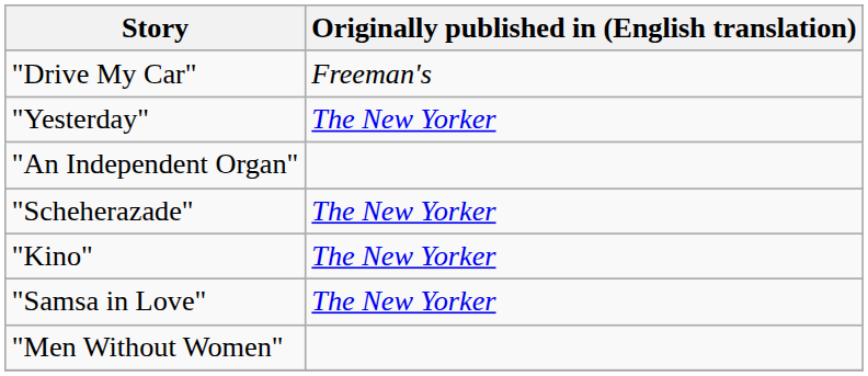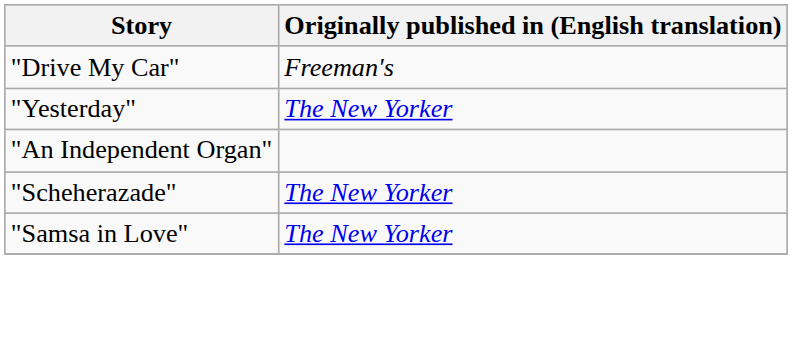 <table class="wikitable">
 <tr>
 <th><strong>Story</strong></th>
 <th><strong>Originally published in (English translation)</strong></th>
 </tr>
 <tr>
 <td>"Drive My Car"</td>
 <td><em>Freeman's</em></td>
 </tr>
 <tr>
 <td>"Yesterday"</td>
 <td><em><a href='#'>The New Yorker</a></em></td>
 </tr>
 <tr>
 <td>"An Independent Organ"</td>
 <td></td>
 </tr>
 <tr>
 <td>"Scheherazade"</td>
 <td><em><a href='#'>The New Yorker</a></em></td>
 </tr>
 <tr>
-<td>"Kino"</td>
-<td><em><a href='#'>The New Yorker</a></em></td>
-</tr>
-<tr>
 <td>"Samsa in Love"</td>
 <td><em><a href='#'>The New Yorker</a></em></td>
 </tr>
 <tr>
-<td>"Men Without Women"</td>
-<td></td>
-</tr>
-<tr>
 </tr>
 </table>
